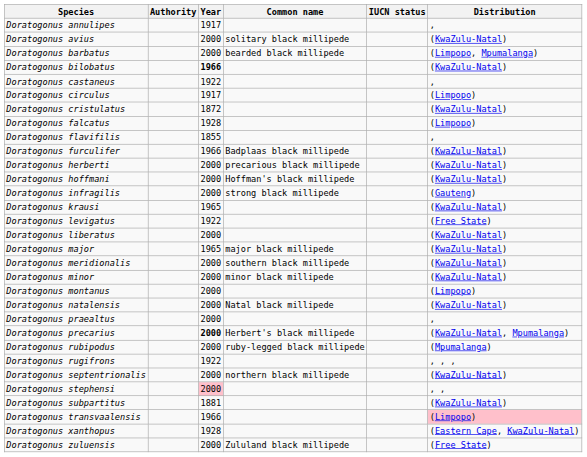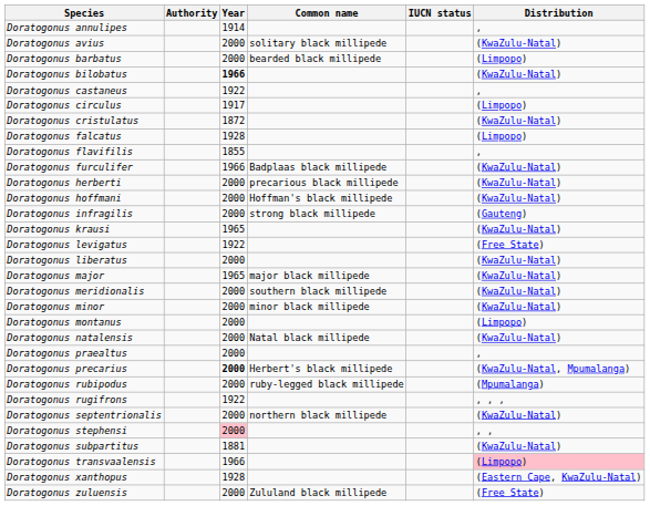 <table class="wikitable sortable">
 <tr>
 <th>Species</th>
 <th>Authority</th>
 <th>Year</th>
 <th>Common name</th>
 <th>IUCN status</th>
 <th>Distribution</th>
 </tr>
 <tr>
 <td><em>Doratogonus annulipes</em></td>
 <td></td>
-<td>1917</td>
+<td>1914</td>
 <td></td>
 <td></td>
 <td>, </td>
 </tr>
 <tr>
 <td><em>Doratogonus avius</em></td>
 <td></td>
 <td>2000</td>
 <td>solitary black millipede</td>
 <td></td>
 <td> (<a href='#'>KwaZulu-Natal</a>)</td>
 </tr>
 <tr>
 <td><em>Doratogonus barbatus</em></td>
 <td></td>
 <td>2000</td>
 <td>bearded black millipede</td>
 <td></td>
-<td> (<a href='#'>Limpopo</a>, <a href='#'>Mpumalanga</a>)</td>
+<td> (<a href='#'>Limpopo</a>)</td>
 </tr>
 <tr>
 <td><em>Doratogonus bilobatus</em></td>
 <td></td>
 <td><strong>1966</strong></td>
 <td></td>
 <td></td>
 <td> (<a href='#'>KwaZulu-Natal</a>)</td>
 </tr>
 <tr>
 <td><em>Doratogonus castaneus</em></td>
 <td></td>
 <td>1922</td>
 <td></td>
 <td></td>
 <td>, </td>
 </tr>
 <tr>
 <td><em>Doratogonus circulus</em></td>
 <td></td>
 <td>1917</td>
 <td></td>
 <td></td>
 <td> (<a href='#'>Limpopo</a>)</td>
 </tr>
 <tr>
 <td><em>Doratogonus cristulatus</em></td>
 <td></td>
 <td>1872</td>
 <td></td>
 <td></td>
 <td> (<a href='#'>KwaZulu-Natal</a>)</td>
 </tr>
 <tr>
 <td><em>Doratogonus falcatus</em></td>
 <td></td>
 <td>1928</td>
 <td></td>
 <td></td>
 <td> (<a href='#'>Limpopo</a>)</td>
 </tr>
 <tr>
 <td><em>Doratogonus flavifilis</em></td>
 <td></td>
 <td>1855</td>
 <td></td>
 <td></td>
 <td>, </td>
 </tr>
 <tr>
 <td><em>Doratogonus furculifer</em></td>
 <td></td>
 <td>1966</td>
 <td>Badplaas black millipede</td>
 <td></td>
 <td> (<a href='#'>KwaZulu-Natal</a>)</td>
 </tr>
 <tr>
 <td><em>Doratogonus herberti</em></td>
 <td></td>
 <td>2000</td>
 <td>precarious black millipede</td>
 <td></td>
 <td> (<a href='#'>KwaZulu-Natal</a>)</td>
 </tr>
 <tr>
 <td><em>Doratogonus hoffmani</em></td>
 <td></td>
 <td>2000</td>
 <td>Hoffman's black millipede</td>
 <td></td>
 <td> (<a href='#'>KwaZulu-Natal</a>)</td>
 </tr>
 <tr>
 <td><em>Doratogonus infragilis</em></td>
 <td></td>
 <td>2000</td>
 <td>strong black millipede</td>
 <td></td>
 <td> (<a href='#'>Gauteng</a>)</td>
 </tr>
 <tr>
 <td><em>Doratogonus krausi</em></td>
 <td></td>
 <td>1965</td>
 <td></td>
 <td></td>
 <td> (<a href='#'>KwaZulu-Natal</a>)</td>
 </tr>
 <tr>
 <td><em>Doratogonus levigatus</em></td>
 <td></td>
 <td>1922</td>
 <td></td>
 <td></td>
 <td> (<a href='#'>Free State</a>)</td>
 </tr>
 <tr>
 <td><em>Doratogonus liberatus</em></td>
 <td></td>
 <td>2000</td>
 <td></td>
 <td></td>
 <td> (<a href='#'>KwaZulu-Natal</a>)</td>
 </tr>
 <tr>
 <td><em>Doratogonus major</em></td>
 <td></td>
 <td>1965</td>
 <td>major black millipede</td>
 <td></td>
 <td> (<a href='#'>KwaZulu-Natal</a>)</td>
 </tr>
 <tr>
 <td><em>Doratogonus meridionalis</em></td>
 <td></td>
 <td>2000</td>
 <td>southern black millipede</td>
 <td></td>
 <td> (<a href='#'>KwaZulu-Natal</a>)</td>
 </tr>
 <tr>
 <td><em>Doratogonus minor</em></td>
 <td></td>
 <td>2000</td>
 <td>minor black millipede</td>
 <td></td>
 <td> (<a href='#'>KwaZulu-Natal</a>)</td>
 </tr>
 <tr>
 <td><em>Doratogonus montanus</em></td>
 <td></td>
 <td>2000</td>
 <td></td>
 <td></td>
 <td> (<a href='#'>Limpopo</a>)</td>
 </tr>
 <tr>
 <td><em>Doratogonus natalensis</em></td>
 <td></td>
 <td>2000</td>
 <td>Natal black millipede</td>
 <td></td>
 <td> (<a href='#'>KwaZulu-Natal</a>)</td>
 </tr>
 <tr>
 <td><em>Doratogonus praealtus</em></td>
 <td></td>
 <td>2000</td>
 <td></td>
 <td></td>
 <td>, </td>
 </tr>
 <tr>
 <td><em>Doratogonus precarius</em></td>
 <td></td>
 <td><strong>2000</strong></td>
 <td>Herbert's black millipede</td>
 <td></td>
 <td> (<a href='#'>KwaZulu-Natal</a>, <a href='#'>Mpumalanga</a>)</td>
 </tr>
 <tr>
 <td><em>Doratogonus rubipodus</em></td>
 <td></td>
 <td>2000</td>
 <td>ruby-legged black millipede</td>
 <td></td>
 <td> (<a href='#'>Mpumalanga</a>)</td>
 </tr>
 <tr>
 <td><em>Doratogonus rugifrons</em></td>
 <td></td>
 <td>1922</td>
 <td></td>
 <td></td>
 <td>, , , </td>
 </tr>
 <tr>
 <td><em>Doratogonus septentrionalis</em></td>
 <td></td>
 <td>2000</td>
 <td>northern black millipede</td>
 <td></td>
 <td> (<a href='#'>KwaZulu-Natal</a>)</td>
 </tr>
 <tr>
 <td><em>Doratogonus stephensi</em></td>
 <td></td>
 <td style="background: pink;">2000</td>
 <td></td>
 <td></td>
 <td>, , </td>
 </tr>
 <tr>
 <td><em>Doratogonus subpartitus</em></td>
 <td></td>
 <td>1881</td>
 <td></td>
 <td></td>
 <td> (<a href='#'>KwaZulu-Natal</a>)</td>
 </tr>
 <tr>
 <td><em>Doratogonus transvaalensis</em></td>
 <td></td>
 <td>1966</td>
 <td></td>
 <td></td>
 <td style="background: pink;"> (<a href='#'>Limpopo</a>)</td>
 </tr>
 <tr>
 <td><em>Doratogonus xanthopus</em></td>
 <td></td>
 <td>1928</td>
 <td></td>
 <td></td>
 <td> (<a href='#'>Eastern Cape</a>, <a href='#'>KwaZulu-Natal</a>)</td>
 </tr>
 <tr>
 <td><em>Doratogonus zuluensis</em></td>
 <td></td>
 <td>2000</td>
 <td>Zululand black millipede</td>
 <td></td>
 <td> (<a href='#'>Free State</a>)</td>
 </tr>
 </table>
